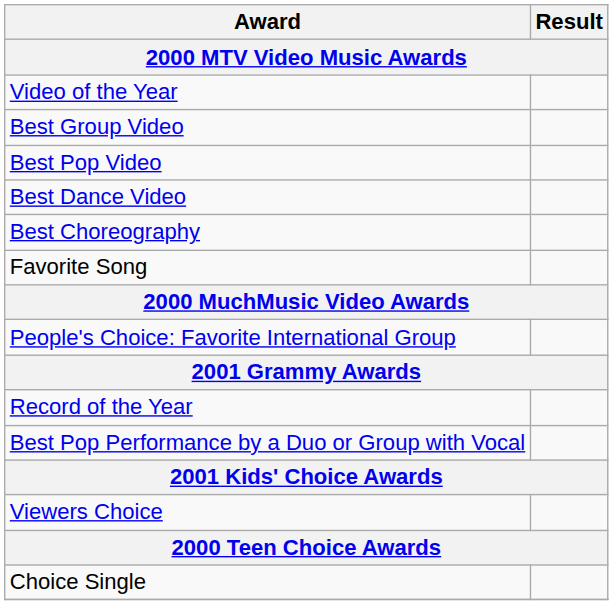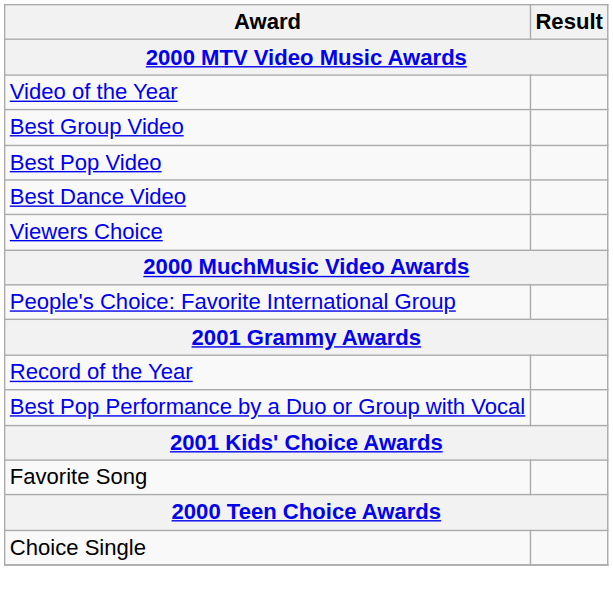 <table class="wikitable">
 <tr>
 <th>Award</th>
 <th>Result</th>
 </tr>
 <tr>
 <th colspan="2"><a href='#'>2000 MTV Video Music Awards</a></th>
 </tr>
 <tr>
 <td><a href='#'>Video of the Year</a></td>
 <td></td>
 </tr>
 <tr>
 <td><a href='#'>Best Group Video</a></td>
 <td></td>
 </tr>
 <tr>
 <td><a href='#'>Best Pop Video</a></td>
 <td></td>
 </tr>
 <tr>
 <td><a href='#'>Best Dance Video</a></td>
 <td></td>
 </tr>
 <tr>
-<td><a href='#'>Best Choreography</a></td>
-<td></td>
-</tr>
-<tr>
-<td>Favorite Song</td>
+<td><a href='#'>Viewers Choice</a></td>
 <td></td>
 </tr>
 <tr>
 <th colspan="2"><a href='#'>2000 MuchMusic Video Awards</a></th>
 </tr>
 <tr>
 <td><a href='#'>People's Choice: Favorite International Group</a></td>
 <td></td>
 </tr>
 <tr>
 <th colspan="2"><a href='#'>2001 Grammy Awards</a></th>
 </tr>
 <tr>
 <td><a href='#'>Record of the Year</a></td>
 <td></td>
 </tr>
 <tr>
 <td><a href='#'>Best Pop Performance by a Duo or Group with Vocal</a></td>
 <td></td>
 </tr>
 <tr>
 <th colspan="2"><a href='#'>2001 Kids' Choice Awards</a></th>
 </tr>
 <tr>
-<td><a href='#'>Viewers Choice</a></td>
+<td>Favorite Song</td>
 <td></td>
 </tr>
 <tr>
 <th colspan="2"><a href='#'>2000 Teen Choice Awards</a></th>
 </tr>
 <tr>
 <td>Choice Single</td>
 <td></td>
 </tr>
 <tr>
 </tr>
 </table>
